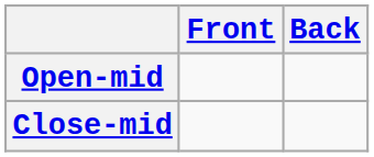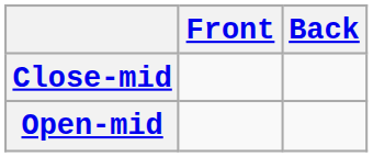 <table class="wikitable" style="text-align:center">
 <tr>
 <th></th>
 <th><a href='#'>Front</a></th>
 <th><a href='#'>Back</a></th>
 </tr>
 <tr>
+<th><a href='#'>Close-mid</a></th>
+<td></td>
+<td></td>
+</tr>
+<tr>
 <th><a href='#'>Open-mid</a></th>
 <td></td>
 <td></td>
 </tr>
-<tr>
-<th><a href='#'>Close-mid</a></th>
-<td></td>
-<td></td>
-</tr>
 </table>
